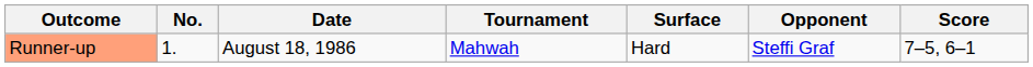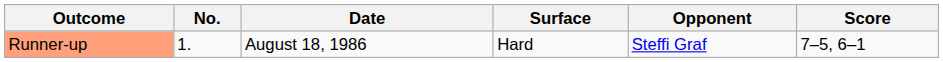 <table class="wikitable" style=font-size:95%;" width="850">
 <tr bgcolor="#efefef">
 <th>Outcome</th>
 <th>No.</th>
 <th>Date</th>
-<th>Tournament</th>
 <th>Surface</th>
 <th>Opponent</th>
 <th>Score</th>
 </tr>
 <tr bgcolor=>
 <td bgcolor="FFA07A">Runner-up</td>
 <td>1.</td>
 <td>August 18, 1986</td>
-<td><a href='#'>Mahwah</a></td>
 <td>Hard</td>
 <td> <a href='#'>Steffi Graf</a></td>
 <td>7–5, 6–1</td>
 </tr>
 </table>
